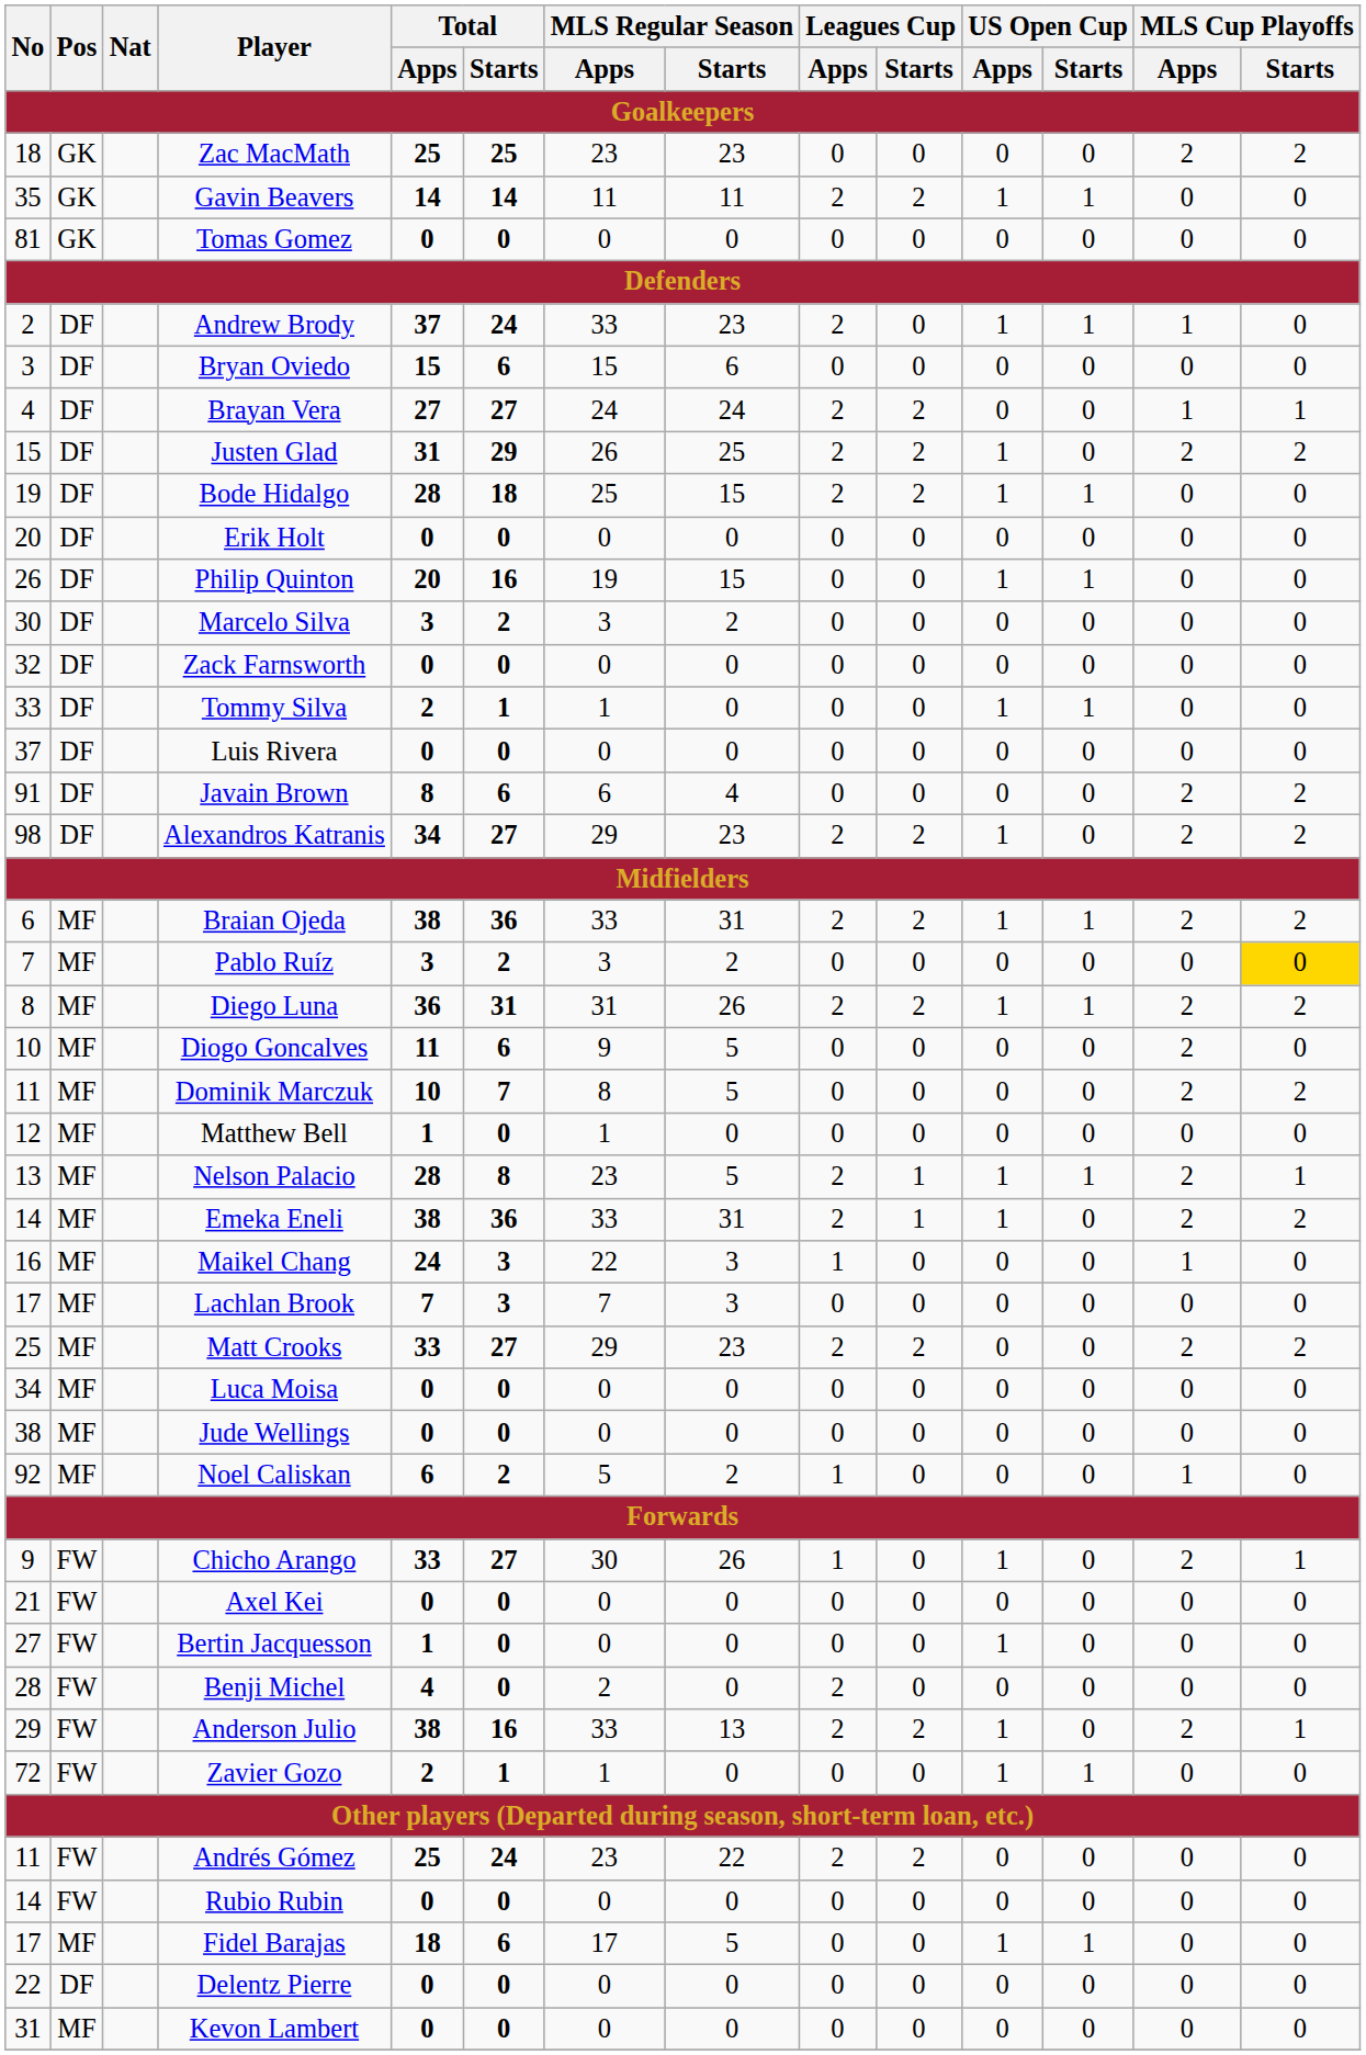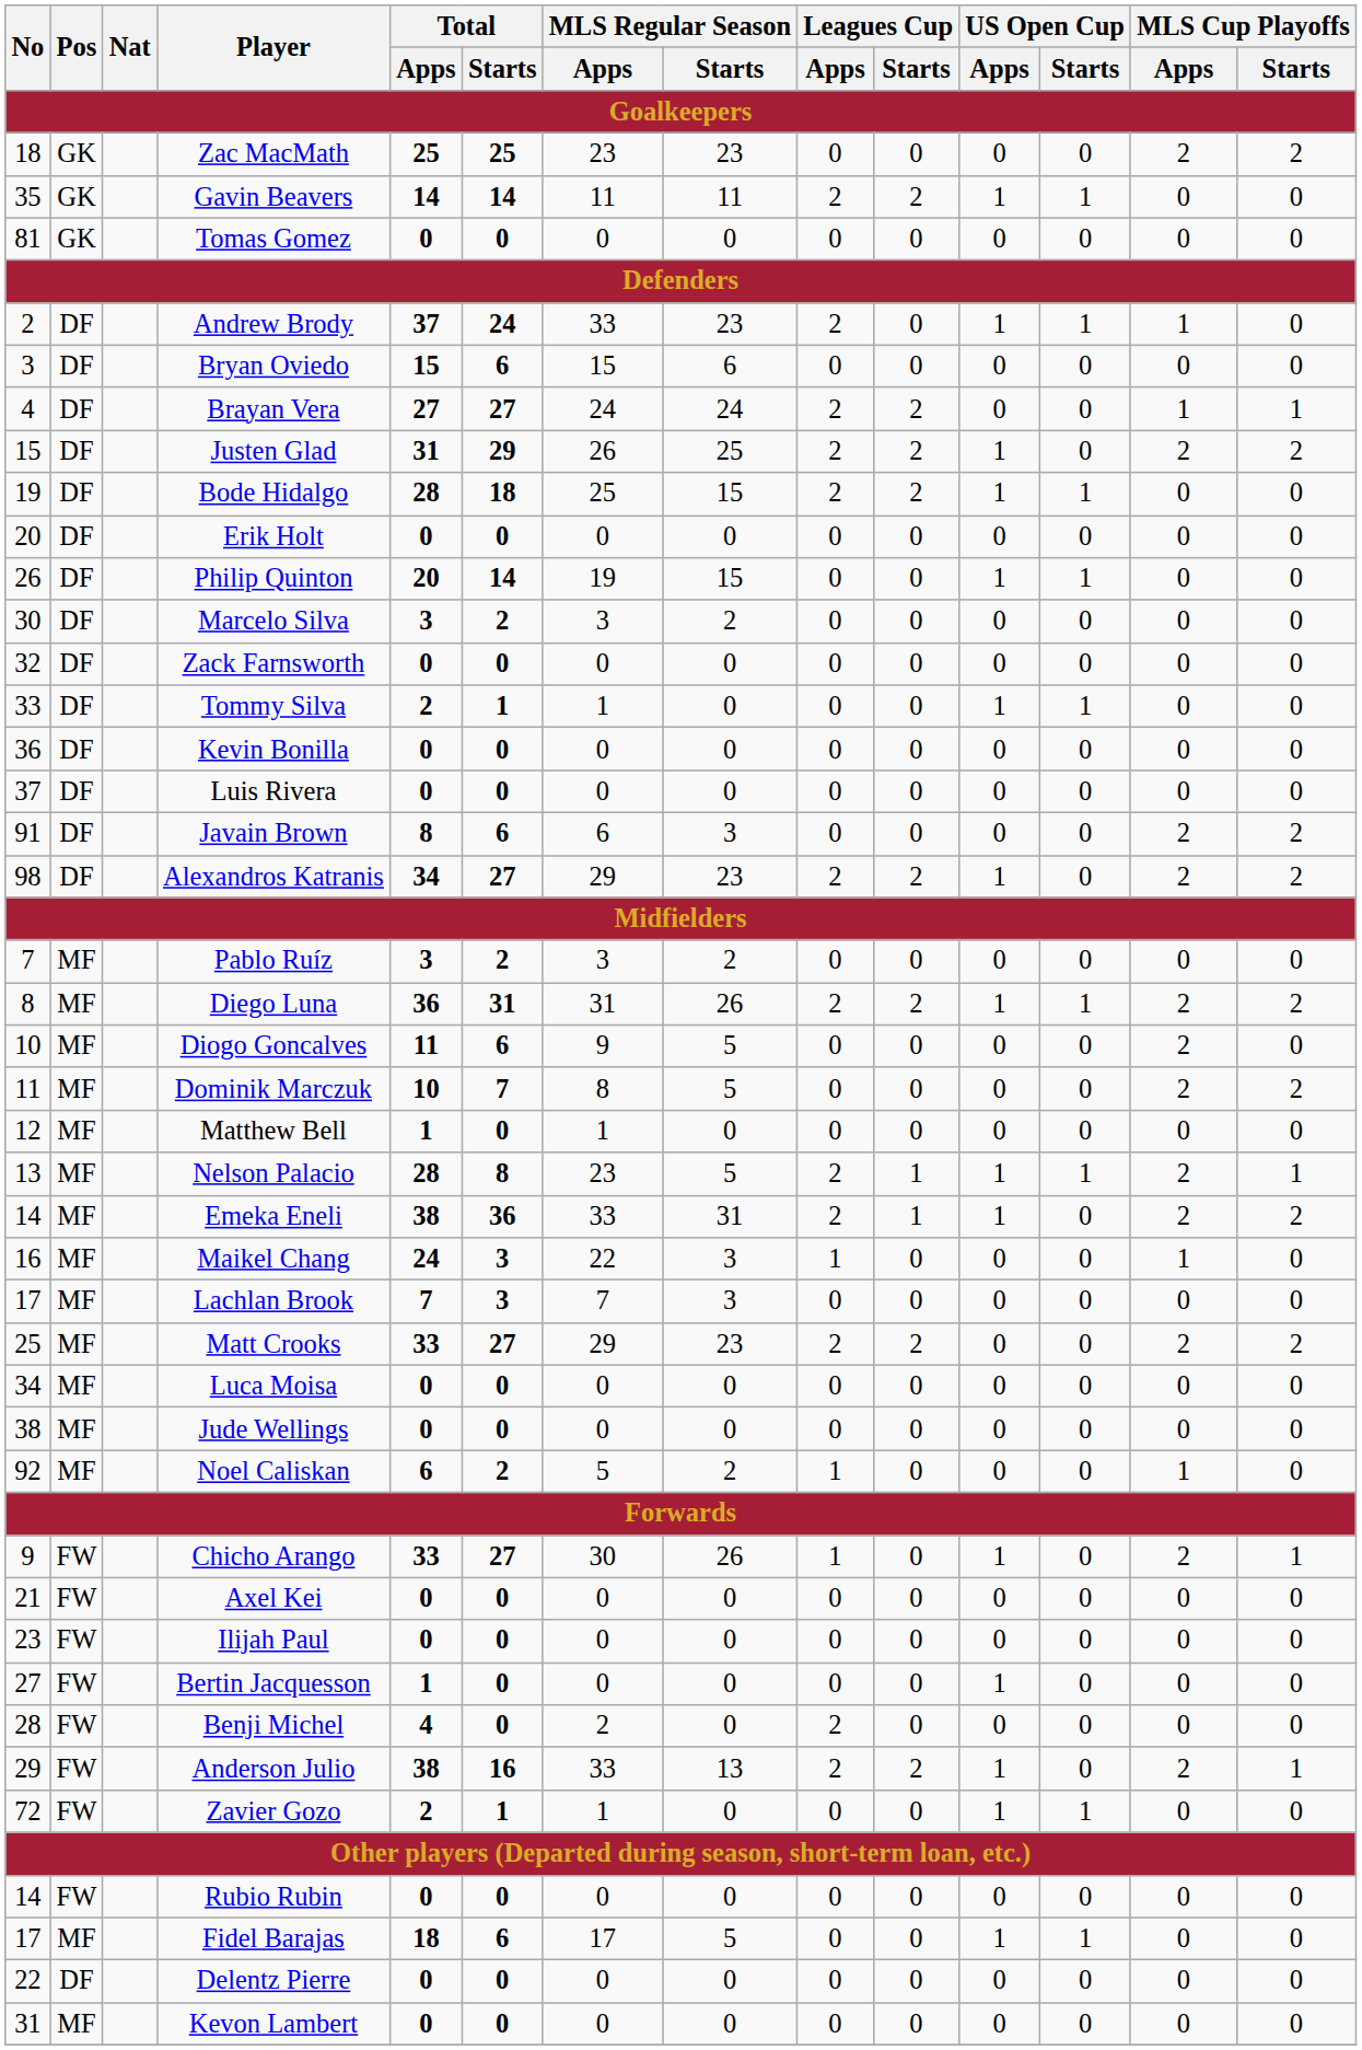 <table class="wikitable sortable" style="text-align:center">
 <tr>
 <th rowspan="2">No</th>
 <th rowspan="2">Pos</th>
 <th rowspan="2">Nat</th>
 <th rowspan="2">Player</th>
 <th colspan="2">Total</th>
 <th colspan="2">MLS Regular Season</th>
 <th colspan="2">Leagues Cup</th>
 <th colspan="2">US Open Cup</th>
 <th colspan="2">MLS Cup Playoffs</th>
 </tr>
 <tr>
 <th>Apps</th>
 <th>Starts</th>
 <th>Apps</th>
 <th>Starts</th>
 <th>Apps</th>
 <th>Starts</th>
 <th>Apps</th>
 <th>Starts</th>
 <th>Apps</th>
 <th>Starts</th>
 </tr>
 <tr>
 <th colspan="14" style="background:#A51E36; color:#DAAC27; text-align:center">Goalkeepers</th>
 </tr>
 <tr>
 <td>18</td>
 <td>GK</td>
 <td></td>
 <td><a href='#'>Zac MacMath</a></td>
 <td><strong>25</strong></td>
 <td><strong>25</strong></td>
 <td>23</td>
 <td>23</td>
 <td>0</td>
 <td>0</td>
 <td>0</td>
 <td>0</td>
 <td>2</td>
 <td>2</td>
 </tr>
 <tr>
 <td>35</td>
 <td>GK</td>
 <td></td>
 <td><a href='#'>Gavin Beavers</a></td>
 <td><strong>14</strong></td>
 <td><strong>14</strong></td>
 <td>11</td>
 <td>11</td>
 <td>2</td>
 <td>2</td>
 <td>1</td>
 <td>1</td>
 <td>0</td>
 <td>0</td>
 </tr>
 <tr>
 <td>81</td>
 <td>GK</td>
 <td></td>
 <td><a href='#'>Tomas Gomez</a></td>
 <td><strong>0</strong></td>
 <td><strong>0</strong></td>
 <td>0</td>
 <td>0</td>
 <td>0</td>
 <td>0</td>
 <td>0</td>
 <td>0</td>
 <td>0</td>
 <td>0</td>
 </tr>
 <tr>
 <th colspan="14" style="background:#A51E36; color:#DAAC27; text-align:center">Defenders</th>
 </tr>
 <tr>
 <td>2</td>
 <td>DF</td>
 <td></td>
 <td><a href='#'>Andrew Brody</a></td>
 <td><strong>37</strong></td>
 <td><strong>24</strong></td>
 <td>33</td>
 <td>23</td>
 <td>2</td>
 <td>0</td>
 <td>1</td>
 <td>1</td>
 <td>1</td>
 <td>0</td>
 </tr>
 <tr>
 <td>3</td>
 <td>DF</td>
 <td></td>
 <td><a href='#'>Bryan Oviedo</a></td>
 <td><strong>15</strong></td>
 <td><strong>6</strong></td>
 <td>15</td>
 <td>6</td>
 <td>0</td>
 <td>0</td>
 <td>0</td>
 <td>0</td>
 <td>0</td>
 <td>0</td>
 </tr>
 <tr>
 <td>4</td>
 <td>DF</td>
 <td></td>
 <td><a href='#'>Brayan Vera</a></td>
 <td><strong>27</strong></td>
 <td><strong>27</strong></td>
 <td>24</td>
 <td>24</td>
 <td>2</td>
 <td>2</td>
 <td>0</td>
 <td>0</td>
 <td>1</td>
 <td>1</td>
 </tr>
 <tr>
 <td>15</td>
 <td>DF</td>
 <td></td>
 <td><a href='#'>Justen Glad</a></td>
 <td><strong>31</strong></td>
 <td><strong>29</strong></td>
 <td>26</td>
 <td>25</td>
 <td>2</td>
 <td>2</td>
 <td>1</td>
 <td>0</td>
 <td>2</td>
 <td>2</td>
 </tr>
 <tr>
 <td>19</td>
 <td>DF</td>
 <td></td>
 <td><a href='#'>Bode Hidalgo</a></td>
 <td><strong>28</strong></td>
 <td><strong>18</strong></td>
 <td>25</td>
 <td>15</td>
 <td>2</td>
 <td>2</td>
 <td>1</td>
 <td>1</td>
 <td>0</td>
 <td>0</td>
 </tr>
 <tr>
 <td>20</td>
 <td>DF</td>
 <td></td>
 <td><a href='#'>Erik Holt</a></td>
 <td><strong>0</strong></td>
 <td><strong>0</strong></td>
 <td>0</td>
 <td>0</td>
 <td>0</td>
 <td>0</td>
 <td>0</td>
 <td>0</td>
 <td>0</td>
 <td>0</td>
 </tr>
 <tr>
 <td>26</td>
 <td>DF</td>
 <td></td>
 <td><a href='#'>Philip Quinton</a></td>
 <td><strong>20</strong></td>
-<td><strong>16</strong></td>
+<td><strong>14</strong></td>
 <td>19</td>
 <td>15</td>
 <td>0</td>
 <td>0</td>
 <td>1</td>
 <td>1</td>
 <td>0</td>
 <td>0</td>
 </tr>
 <tr>
 <td>30</td>
 <td>DF</td>
 <td></td>
 <td><a href='#'>Marcelo Silva</a></td>
 <td><strong>3</strong></td>
 <td><strong>2</strong></td>
 <td>3</td>
 <td>2</td>
 <td>0</td>
 <td>0</td>
 <td>0</td>
 <td>0</td>
 <td>0</td>
 <td>0</td>
 </tr>
 <tr>
 <td>32</td>
 <td>DF</td>
 <td></td>
 <td><a href='#'>Zack Farnsworth</a></td>
 <td><strong>0</strong></td>
 <td><strong>0</strong></td>
 <td>0</td>
 <td>0</td>
 <td>0</td>
 <td>0</td>
 <td>0</td>
 <td>0</td>
 <td>0</td>
 <td>0</td>
 </tr>
 <tr>
 <td>33</td>
 <td>DF</td>
 <td></td>
 <td><a href='#'>Tommy Silva</a></td>
 <td><strong>2</strong></td>
 <td><strong>1</strong></td>
 <td>1</td>
 <td>0</td>
 <td>0</td>
 <td>0</td>
 <td>1</td>
 <td>1</td>
 <td>0</td>
 <td>0</td>
 </tr>
 <tr>
+<td>36</td>
+<td>DF</td>
+<td></td>
+<td><a href='#'>Kevin Bonilla</a></td>
+<td><strong>0</strong></td>
+<td><strong>0</strong></td>
+<td>0</td>
+<td>0</td>
+<td>0</td>
+<td>0</td>
+<td>0</td>
+<td>0</td>
+<td>0</td>
+<td>0</td>
+</tr>
+<tr>
 <td>37</td>
 <td>DF</td>
 <td></td>
 <td>Luis Rivera</td>
 <td><strong>0</strong></td>
 <td><strong>0</strong></td>
 <td>0</td>
 <td>0</td>
 <td>0</td>
 <td>0</td>
 <td>0</td>
 <td>0</td>
 <td>0</td>
 <td>0</td>
 </tr>
 <tr>
 <td>91</td>
 <td>DF</td>
 <td></td>
 <td><a href='#'>Javain Brown</a></td>
 <td><strong>8</strong></td>
 <td><strong>6</strong></td>
 <td>6</td>
-<td>4</td>
+<td>3</td>
 <td>0</td>
 <td>0</td>
 <td>0</td>
 <td>0</td>
 <td>2</td>
 <td>2</td>
 </tr>
 <tr>
 <td>98</td>
 <td>DF</td>
 <td></td>
 <td><a href='#'>Alexandros Katranis</a></td>
 <td><strong>34</strong></td>
 <td><strong>27</strong></td>
 <td>29</td>
 <td>23</td>
 <td>2</td>
 <td>2</td>
 <td>1</td>
 <td>0</td>
 <td>2</td>
 <td>2</td>
 </tr>
 <tr>
 <th colspan="14" style="background:#A51E36; color:#DAAC27; text-align:center">Midfielders</th>
 </tr>
 <tr>
-<td>6</td>
-<td>MF</td>
-<td></td>
-<td><a href='#'>Braian Ojeda</a></td>
-<td><strong>38</strong></td>
-<td><strong>36</strong></td>
-<td>33</td>
-<td>31</td>
-<td>2</td>
-<td>2</td>
-<td>1</td>
-<td>1</td>
-<td>2</td>
-<td>2</td>
-</tr>
-<tr>
 <td>7</td>
 <td>MF</td>
 <td></td>
 <td><a href='#'>Pablo Ruíz</a></td>
 <td><strong>3</strong></td>
 <td><strong>2</strong></td>
 <td>3</td>
 <td>2</td>
 <td>0</td>
 <td>0</td>
 <td>0</td>
 <td>0</td>
 <td>0</td>
-<td style="background: gold;">0</td>
+<td>0</td>
 </tr>
 <tr>
 <td>8</td>
 <td>MF</td>
 <td></td>
 <td><a href='#'>Diego Luna</a></td>
 <td><strong>36</strong></td>
 <td><strong>31</strong></td>
 <td>31</td>
 <td>26</td>
 <td>2</td>
 <td>2</td>
 <td>1</td>
 <td>1</td>
 <td>2</td>
 <td>2</td>
 </tr>
 <tr>
 <td>10</td>
 <td>MF</td>
 <td></td>
 <td><a href='#'>Diogo Goncalves</a></td>
 <td><strong>11</strong></td>
 <td><strong>6</strong></td>
 <td>9</td>
 <td>5</td>
 <td>0</td>
 <td>0</td>
 <td>0</td>
 <td>0</td>
 <td>2</td>
 <td>0</td>
 </tr>
 <tr>
 <td>11</td>
 <td>MF</td>
 <td></td>
 <td><a href='#'>Dominik Marczuk</a></td>
 <td><strong>10</strong></td>
 <td><strong>7</strong></td>
 <td>8</td>
 <td>5</td>
 <td>0</td>
 <td>0</td>
 <td>0</td>
 <td>0</td>
 <td>2</td>
 <td>2</td>
 </tr>
 <tr>
 <td>12</td>
 <td>MF</td>
 <td></td>
 <td>Matthew Bell</td>
 <td><strong>1</strong></td>
 <td><strong>0</strong></td>
 <td>1</td>
 <td>0</td>
 <td>0</td>
 <td>0</td>
 <td>0</td>
 <td>0</td>
 <td>0</td>
 <td>0</td>
 </tr>
 <tr>
 <td>13</td>
 <td>MF</td>
 <td></td>
 <td><a href='#'>Nelson Palacio</a></td>
 <td><strong>28</strong></td>
 <td><strong>8</strong></td>
 <td>23</td>
 <td>5</td>
 <td>2</td>
 <td>1</td>
 <td>1</td>
 <td>1</td>
 <td>2</td>
 <td>1</td>
 </tr>
 <tr>
 <td>14</td>
 <td>MF</td>
 <td></td>
 <td><a href='#'>Emeka Eneli</a></td>
 <td><strong>38</strong></td>
 <td><strong>36</strong></td>
 <td>33</td>
 <td>31</td>
 <td>2</td>
 <td>1</td>
 <td>1</td>
 <td>0</td>
 <td>2</td>
 <td>2</td>
 </tr>
 <tr>
 <td>16</td>
 <td>MF</td>
 <td></td>
 <td><a href='#'>Maikel Chang</a></td>
 <td><strong>24</strong></td>
 <td><strong>3</strong></td>
 <td>22</td>
 <td>3</td>
 <td>1</td>
 <td>0</td>
 <td>0</td>
 <td>0</td>
 <td>1</td>
 <td>0</td>
 </tr>
 <tr>
 <td>17</td>
 <td>MF</td>
 <td></td>
 <td><a href='#'>Lachlan Brook</a></td>
 <td><strong>7</strong></td>
 <td><strong>3</strong></td>
 <td>7</td>
 <td>3</td>
 <td>0</td>
 <td>0</td>
 <td>0</td>
 <td>0</td>
 <td>0</td>
 <td>0</td>
 </tr>
 <tr>
 <td>25</td>
 <td>MF</td>
 <td></td>
 <td><a href='#'>Matt Crooks</a></td>
 <td><strong>33</strong></td>
 <td><strong>27</strong></td>
 <td>29</td>
 <td>23</td>
 <td>2</td>
 <td>2</td>
 <td>0</td>
 <td>0</td>
 <td>2</td>
 <td>2</td>
 </tr>
 <tr>
 <td>34</td>
 <td>MF</td>
 <td></td>
 <td><a href='#'>Luca Moisa</a></td>
 <td><strong>0</strong></td>
 <td><strong>0</strong></td>
 <td>0</td>
 <td>0</td>
 <td>0</td>
 <td>0</td>
 <td>0</td>
 <td>0</td>
 <td>0</td>
 <td>0</td>
 </tr>
 <tr>
 <td>38</td>
 <td>MF</td>
 <td></td>
 <td><a href='#'>Jude Wellings</a></td>
 <td><strong>0</strong></td>
 <td><strong>0</strong></td>
 <td>0</td>
 <td>0</td>
 <td>0</td>
 <td>0</td>
 <td>0</td>
 <td>0</td>
 <td>0</td>
 <td>0</td>
 </tr>
 <tr>
 <td>92</td>
 <td>MF</td>
 <td></td>
 <td><a href='#'>Noel Caliskan</a></td>
 <td><strong>6</strong></td>
 <td><strong>2</strong></td>
 <td>5</td>
 <td>2</td>
 <td>1</td>
 <td>0</td>
 <td>0</td>
 <td>0</td>
 <td>1</td>
 <td>0</td>
 </tr>
 <tr>
 <th colspan="14" style="background:#A51E36; color:#DAAC27; text-align:center">Forwards</th>
 </tr>
 <tr>
 <td>9</td>
 <td>FW</td>
 <td></td>
 <td><a href='#'>Chicho Arango</a></td>
 <td><strong>33</strong></td>
 <td><strong>27</strong></td>
 <td>30</td>
 <td>26</td>
 <td>1</td>
 <td>0</td>
 <td>1</td>
 <td>0</td>
 <td>2</td>
 <td>1</td>
 </tr>
 <tr>
 <td>21</td>
 <td>FW</td>
 <td></td>
 <td><a href='#'>Axel Kei</a></td>
 <td><strong>0</strong></td>
 <td><strong>0</strong></td>
 <td>0</td>
 <td>0</td>
 <td>0</td>
 <td>0</td>
 <td>0</td>
 <td>0</td>
 <td>0</td>
 <td>0</td>
 </tr>
 <tr>
+<td>23</td>
+<td>FW</td>
+<td></td>
+<td><a href='#'>Ilijah Paul</a></td>
+<td><strong>0</strong></td>
+<td><strong>0</strong></td>
+<td>0</td>
+<td>0</td>
+<td>0</td>
+<td>0</td>
+<td>0</td>
+<td>0</td>
+<td>0</td>
+<td>0</td>
+</tr>
+<tr>
 <td>27</td>
 <td>FW</td>
 <td></td>
 <td><a href='#'>Bertin Jacquesson</a></td>
 <td><strong>1</strong></td>
 <td><strong>0</strong></td>
 <td>0</td>
 <td>0</td>
 <td>0</td>
 <td>0</td>
 <td>1</td>
 <td>0</td>
 <td>0</td>
 <td>0</td>
 </tr>
 <tr>
 <td>28</td>
 <td>FW</td>
 <td></td>
 <td><a href='#'>Benji Michel</a></td>
 <td><strong>4</strong></td>
 <td><strong>0</strong></td>
 <td>2</td>
 <td>0</td>
 <td>2</td>
 <td>0</td>
 <td>0</td>
 <td>0</td>
 <td>0</td>
 <td>0</td>
 </tr>
 <tr>
 <td>29</td>
 <td>FW</td>
 <td></td>
 <td><a href='#'>Anderson Julio</a></td>
 <td><strong>38</strong></td>
 <td><strong>16</strong></td>
 <td>33</td>
 <td>13</td>
 <td>2</td>
 <td>2</td>
 <td>1</td>
 <td>0</td>
 <td>2</td>
 <td>1</td>
 </tr>
 <tr>
 <td>72</td>
 <td>FW</td>
 <td></td>
 <td><a href='#'>Zavier Gozo</a></td>
 <td><strong>2</strong></td>
 <td><strong>1</strong></td>
 <td>1</td>
 <td>0</td>
 <td>0</td>
 <td>0</td>
 <td>1</td>
 <td>1</td>
 <td>0</td>
 <td>0</td>
 </tr>
 <tr>
 <th colspan=14 style="background:#A51E36; color:#DAAC27; text-align:center">Other players (Departed during season, short-term loan, etc.)</th>
-</tr>
-<tr>
-<td>11</td>
-<td>FW</td>
-<td></td>
-<td><a href='#'>Andrés Gómez</a></td>
-<td><strong>25</strong></td>
-<td><strong>24</strong></td>
-<td>23</td>
-<td>22</td>
-<td>2</td>
-<td>2</td>
-<td>0</td>
-<td>0</td>
-<td>0</td>
-<td>0</td>
 </tr>
 <tr>
 <td>14</td>
 <td>FW</td>
 <td></td>
 <td><a href='#'>Rubio Rubin</a></td>
 <td><strong>0</strong></td>
 <td><strong>0</strong></td>
 <td>0</td>
 <td>0</td>
 <td>0</td>
 <td>0</td>
 <td>0</td>
 <td>0</td>
 <td>0</td>
 <td>0</td>
 </tr>
 <tr>
 <td>17</td>
 <td>MF</td>
 <td></td>
 <td><a href='#'>Fidel Barajas</a></td>
 <td><strong>18</strong></td>
 <td><strong>6</strong></td>
 <td>17</td>
 <td>5</td>
 <td>0</td>
 <td>0</td>
 <td>1</td>
 <td>1</td>
 <td>0</td>
 <td>0</td>
 </tr>
 <tr>
 <td>22</td>
 <td>DF</td>
 <td></td>
 <td><a href='#'>Delentz Pierre</a></td>
 <td><strong>0</strong></td>
 <td><strong>0</strong></td>
 <td>0</td>
 <td>0</td>
 <td>0</td>
 <td>0</td>
 <td>0</td>
 <td>0</td>
 <td>0</td>
 <td>0</td>
 </tr>
 <tr>
 <td>31</td>
 <td>MF</td>
 <td></td>
 <td><a href='#'>Kevon Lambert</a></td>
 <td><strong>0</strong></td>
 <td><strong>0</strong></td>
 <td>0</td>
 <td>0</td>
 <td>0</td>
 <td>0</td>
 <td>0</td>
 <td>0</td>
 <td>0</td>
 <td>0</td>
 </tr>
 <tr>
 </tr>
 </table>
